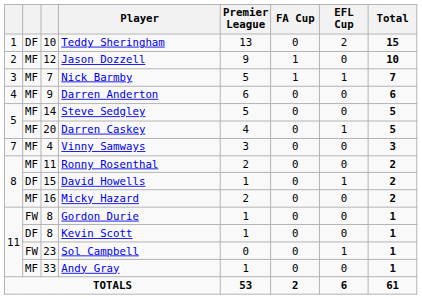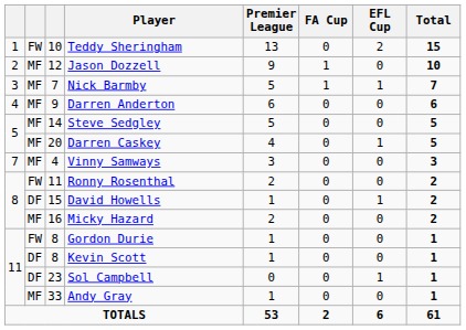 <table class="wikitable sortable" style="font-size: 95%; text-align: center;">
 <tr>
 <th width=10></th>
 <th width=10></th>
 <th width=10></th>
 <th width=180>Player</th>
 <th width=50>Premier League</th>
 <th width=50>FA Cup</th>
 <th width=50>EFL Cup</th>
 <th width=50>Total</th>
 </tr>
 <tr>
 <td>1</td>
-<td>DF</td>
+<td>FW</td>
 <td>10</td>
 <td align="left"> <a href='#'>Teddy Sheringham</a></td>
 <td>13</td>
 <td>0</td>
 <td>2</td>
 <td><strong>15</strong></td>
 </tr>
 <tr>
 <td>2</td>
 <td>MF</td>
 <td>12</td>
 <td align="left"> <a href='#'>Jason Dozzell</a></td>
 <td>9</td>
 <td>1</td>
 <td>0</td>
 <td><strong>10</strong></td>
 </tr>
 <tr>
 <td>3</td>
 <td>MF</td>
 <td>7</td>
 <td align="left"> <a href='#'>Nick Barmby</a></td>
 <td>5</td>
 <td>1</td>
 <td>1</td>
 <td><strong>7</strong></td>
 </tr>
 <tr>
 <td>4</td>
 <td>MF</td>
 <td>9</td>
 <td align=left> <a href='#'>Darren Anderton</a></td>
 <td>6</td>
 <td>0</td>
 <td>0</td>
 <td><strong>6</strong></td>
 </tr>
 <tr>
 <td rowspan="2">5</td>
 <td>MF</td>
 <td>14</td>
 <td align=left> <a href='#'>Steve Sedgley</a></td>
 <td>5</td>
 <td>0</td>
 <td>0</td>
 <td><strong>5</strong></td>
 </tr>
 <tr>
 <td>MF</td>
 <td>20</td>
 <td align=left> <a href='#'>Darren Caskey</a></td>
 <td>4</td>
 <td>0</td>
 <td>1</td>
 <td><strong>5</strong></td>
 </tr>
 <tr>
 <td rowspan="1">7</td>
 <td>MF</td>
 <td>4</td>
 <td align=left> <a href='#'>Vinny Samways</a></td>
 <td>3</td>
 <td>0</td>
 <td>0</td>
 <td><strong>3</strong></td>
 </tr>
 <tr>
 <td rowspan="3">8</td>
-<td>MF</td>
+<td>FW</td>
 <td>11</td>
 <td align=left> <a href='#'>Ronny Rosenthal</a></td>
 <td>2</td>
 <td>0</td>
 <td>0</td>
 <td><strong>2</strong></td>
 </tr>
 <tr>
 <td>DF</td>
 <td>15</td>
 <td align="left"> <a href='#'>David Howells</a></td>
 <td>1</td>
 <td>0</td>
 <td>1</td>
 <td><strong>2</strong></td>
 </tr>
 <tr>
 <td>MF</td>
 <td>16</td>
 <td align="left"> <a href='#'>Micky Hazard</a></td>
 <td>2</td>
 <td>0</td>
 <td>0</td>
 <td><strong>2</strong></td>
 </tr>
 <tr>
 <td rowspan="4">11</td>
 <td>FW</td>
 <td>8</td>
 <td align=left> <a href='#'>Gordon Durie</a></td>
 <td>1</td>
 <td>0</td>
 <td>0</td>
 <td><strong>1</strong></td>
 </tr>
 <tr>
 <td>DF</td>
 <td>8</td>
 <td align="left"> <a href='#'>Kevin Scott</a></td>
 <td>1</td>
 <td>0</td>
 <td>0</td>
 <td><strong>1</strong></td>
 </tr>
 <tr>
-<td>FW</td>
+<td>DF</td>
 <td>23</td>
 <td align="left"> <a href='#'>Sol Campbell</a></td>
 <td>0</td>
 <td>0</td>
 <td>1</td>
 <td><strong>1</strong></td>
 </tr>
 <tr>
 <td>MF</td>
 <td>33</td>
 <td align="left"> <a href='#'>Andy Gray</a></td>
 <td>1</td>
 <td>0</td>
 <td>0</td>
 <td><strong>1</strong></td>
 </tr>
 <tr>
 <td colspan="4"><strong>TOTALS</strong></td>
 <td><strong>53</strong></td>
 <td><strong>2</strong></td>
 <td><strong>6</strong></td>
 <td><strong>61</strong></td>
 </tr>
 </table>
